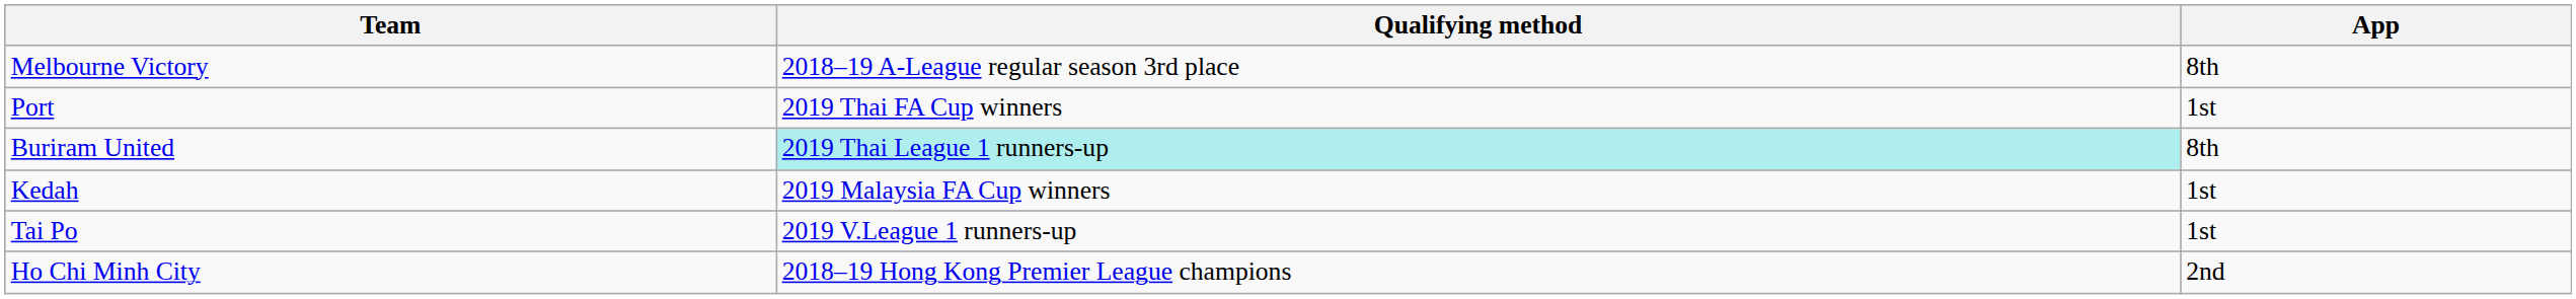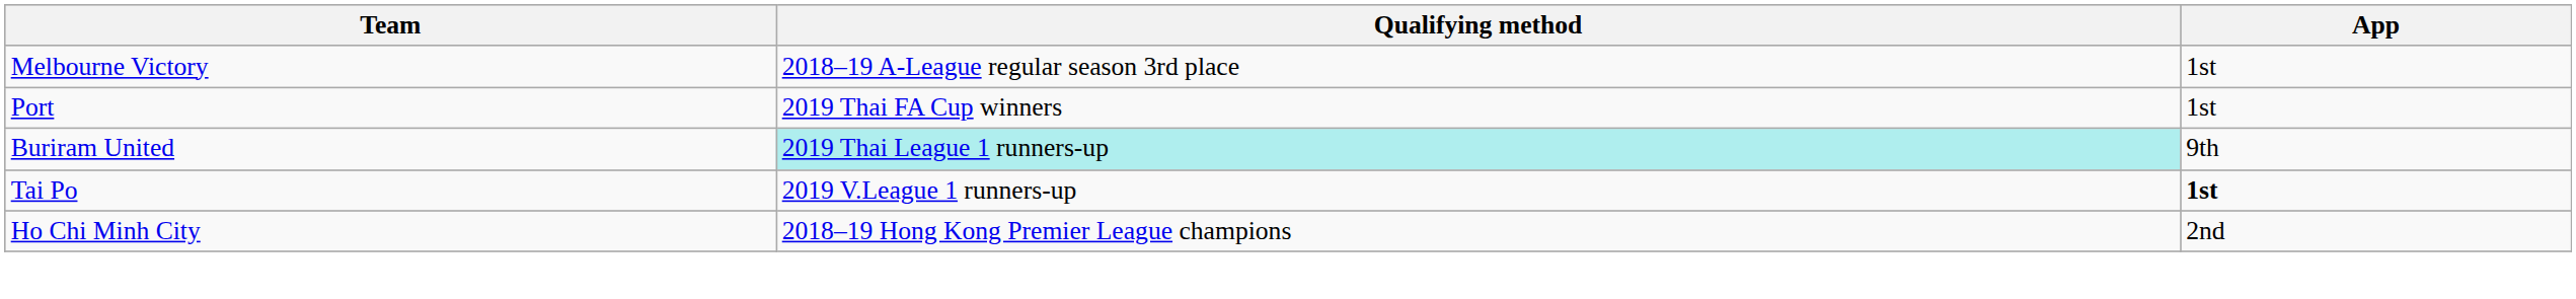 <table class="wikitable" style="table-layout:fixed;width:100%;">
 <tr>
 <th width=30%>Team</th>
 <th width=55%>Qualifying method</th>
 <th width=15%>App </th>
 </tr>
 <tr>
 <td> <a href='#'>Melbourne Victory</a></td>
 <td><a href='#'>2018–19 A-League</a> regular season 3rd place</td>
-<td>8th </td>
+<td>1st</td>
 </tr>
 <tr>
 <td> <a href='#'>Port</a></td>
 <td><a href='#'>2019 Thai FA Cup</a> winners</td>
 <td>1st</td>
 </tr>
 <tr>
 <td> <a href='#'>Buriram United</a></td>
 <td style="background: paleturquoise;"><a href='#'>2019 Thai League 1</a> runners-up</td>
-<td>8th </td>
-</tr>
-<tr>
-<td> <a href='#'>Kedah</a></td>
-<td><a href='#'>2019 Malaysia FA Cup</a> winners</td>
-<td>1st</td>
+<td>9th </td>
 </tr>
 <tr>
 <td> <a href='#'>Tai Po</a></td>
 <td><a href='#'>2019 V.League 1</a> runners-up</td>
-<td>1st</td>
+<td><strong>1st</strong></td>
 </tr>
 <tr>
 <td> <a href='#'>Ho Chi Minh City</a></td>
 <td><a href='#'>2018–19 Hong Kong Premier League</a> champions</td>
 <td>2nd </td>
 </tr>
 </table>
